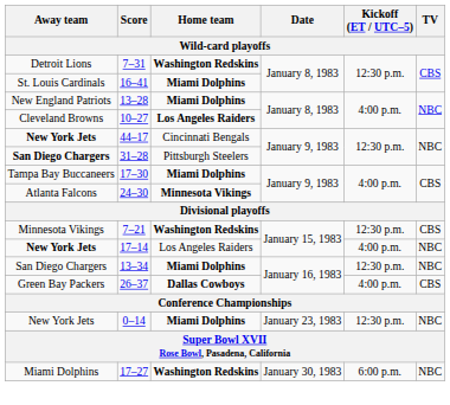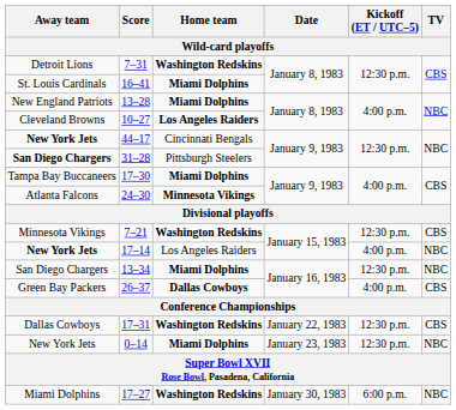 <table class="wikitable" style="font-size:92%; text-align:center;">
 <tr>
 <th>Away team</th>
 <th>Score</th>
 <th>Home team</th>
 <th>Date</th>
 <th>Kickoff<br>(<a href='#'>ET</a> / <a href='#'>UTC–5</a>)</th>
 <th>TV</th>
 </tr>
 <tr>
 <th colspan="6">Wild-card playoffs</th>
 </tr>
 <tr>
 <td>Detroit Lions</td>
 <td><a href='#'>7–31</a></td>
 <td><strong>Washington Redskins</strong></td>
 <td rowspan="2">January 8, 1983</td>
 <td rowspan="2">12:30 p.m.</td>
 <td rowspan="2"><a href='#'>CBS</a><br></td>
 </tr>
 <tr>
 <td>St. Louis Cardinals</td>
 <td><a href='#'>16–41</a></td>
 <td><strong>Miami Dolphins</strong></td>
 </tr>
 <tr>
 <td>New England Patriots</td>
 <td><a href='#'>13–28</a></td>
 <td><strong>Miami Dolphins</strong></td>
 <td rowspan="2">January 8, 1983</td>
 <td rowspan="2">4:00 p.m.</td>
 <td rowspan="2"><a href='#'>NBC</a><br></td>
 </tr>
 <tr>
 <td>Cleveland Browns</td>
 <td><a href='#'>10–27</a></td>
 <td><strong>Los Angeles Raiders</strong></td>
 </tr>
 <tr>
 <td><strong>New York Jets</strong></td>
 <td><a href='#'>44–17</a></td>
 <td>Cincinnati Bengals</td>
 <td rowspan="2">January 9, 1983</td>
 <td rowspan="2">12:30 p.m.</td>
 <td rowspan="2">NBC<br></td>
 </tr>
 <tr>
 <td><strong>San Diego Chargers</strong></td>
 <td><a href='#'>31–28</a></td>
 <td>Pittsburgh Steelers</td>
 </tr>
 <tr>
 <td>Tampa Bay Buccaneers</td>
 <td><a href='#'>17–30</a></td>
 <td><strong>Miami Dolphins</strong></td>
 <td rowspan="2">January 9, 1983</td>
 <td rowspan="2">4:00 p.m.</td>
 <td rowspan="2">CBS<br></td>
 </tr>
 <tr>
 <td>Atlanta Falcons</td>
 <td><a href='#'>24–30</a></td>
 <td><strong>Minnesota Vikings</strong></td>
 </tr>
 <tr>
 <th colspan="6">Divisional playoffs</th>
 </tr>
 <tr>
 <td>Minnesota Vikings</td>
 <td><a href='#'>7–21</a></td>
 <td><strong>Washington Redskins</strong></td>
 <td rowspan="2">January 15, 1983</td>
 <td>12:30 p.m.</td>
 <td>CBS</td>
 </tr>
 <tr>
 <td><strong>New York Jets</strong></td>
 <td><a href='#'>17–14</a></td>
 <td>Los Angeles Raiders</td>
 <td>4:00 p.m.</td>
 <td>NBC</td>
 </tr>
 <tr>
 <td>San Diego Chargers</td>
 <td><a href='#'>13–34</a></td>
 <td><strong>Miami Dolphins</strong></td>
 <td rowspan="2">January 16, 1983</td>
 <td>12:30 p.m.</td>
 <td>NBC</td>
 </tr>
 <tr>
 <td>Green Bay Packers</td>
 <td><a href='#'>26–37</a></td>
 <td><strong>Dallas Cowboys</strong></td>
 <td>4:00 p.m.</td>
 <td>CBS</td>
 </tr>
 <tr>
 <th colspan="6">Conference Championships</th>
 </tr>
 <tr>
+<td>Dallas Cowboys</td>
+<td><a href='#'>17–31</a></td>
+<td><strong>Washington Redskins</strong></td>
+<td>January 22, 1983</td>
+<td>12:30 p.m.</td>
+<td>CBS</td>
+</tr>
+<tr>
 <td>New York Jets</td>
 <td><a href='#'>0–14</a></td>
 <td><strong>Miami Dolphins</strong></td>
 <td>January 23, 1983</td>
 <td>12:30 p.m.</td>
 <td>NBC</td>
 </tr>
 <tr>
 <th colspan="6"><a href='#'>Super Bowl XVII</a><br><small><a href='#'>Rose Bowl</a>, Pasadena, California</small></th>
 </tr>
 <tr>
 <td>Miami Dolphins</td>
 <td><a href='#'>17–27</a></td>
 <td><strong>Washington Redskins</strong></td>
 <td>January 30, 1983</td>
 <td>6:00 p.m.</td>
 <td>NBC</td>
 </tr>
 </table>
